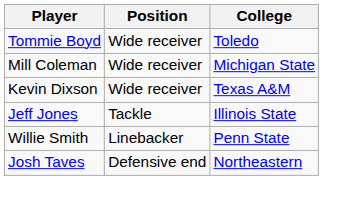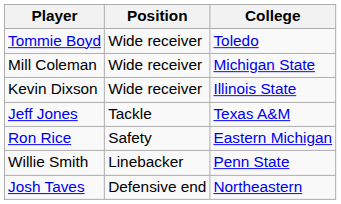 <table class="wikitable">
 <tr>
 <th>Player</th>
 <th>Position</th>
 <th>College</th>
 </tr>
 <tr>
 <td><a href='#'>Tommie Boyd</a></td>
 <td>Wide receiver</td>
 <td><a href='#'>Toledo</a></td>
 </tr>
 <tr>
 <td>Mill Coleman</td>
 <td>Wide receiver</td>
 <td><a href='#'>Michigan State</a></td>
 </tr>
 <tr>
 <td>Kevin Dixson</td>
 <td>Wide receiver</td>
-<td><a href='#'>Texas A&M</a></td>
+<td><a href='#'>Illinois State</a></td>
 </tr>
 <tr>
 <td><a href='#'>Jeff Jones</a></td>
 <td>Tackle</td>
-<td><a href='#'>Illinois State</a></td>
+<td><a href='#'>Texas A&M</a></td>
+</tr>
+<tr>
+<td><a href='#'>Ron Rice</a></td>
+<td>Safety</td>
+<td><a href='#'>Eastern Michigan</a></td>
 </tr>
 <tr>
 <td>Willie Smith</td>
 <td>Linebacker</td>
 <td><a href='#'>Penn State</a></td>
 </tr>
 <tr>
 <td><a href='#'>Josh Taves</a></td>
 <td>Defensive end</td>
 <td><a href='#'>Northeastern</a></td>
 </tr>
 </table>
